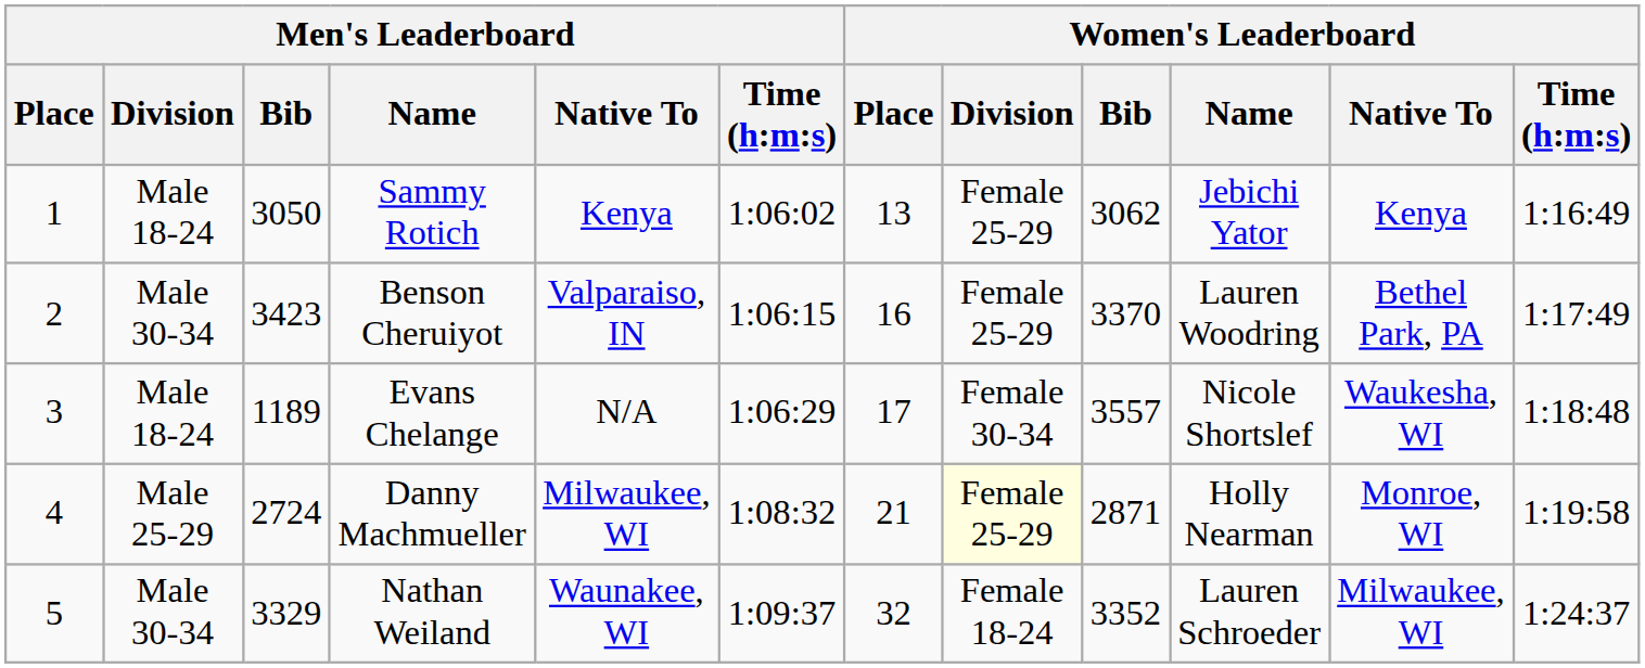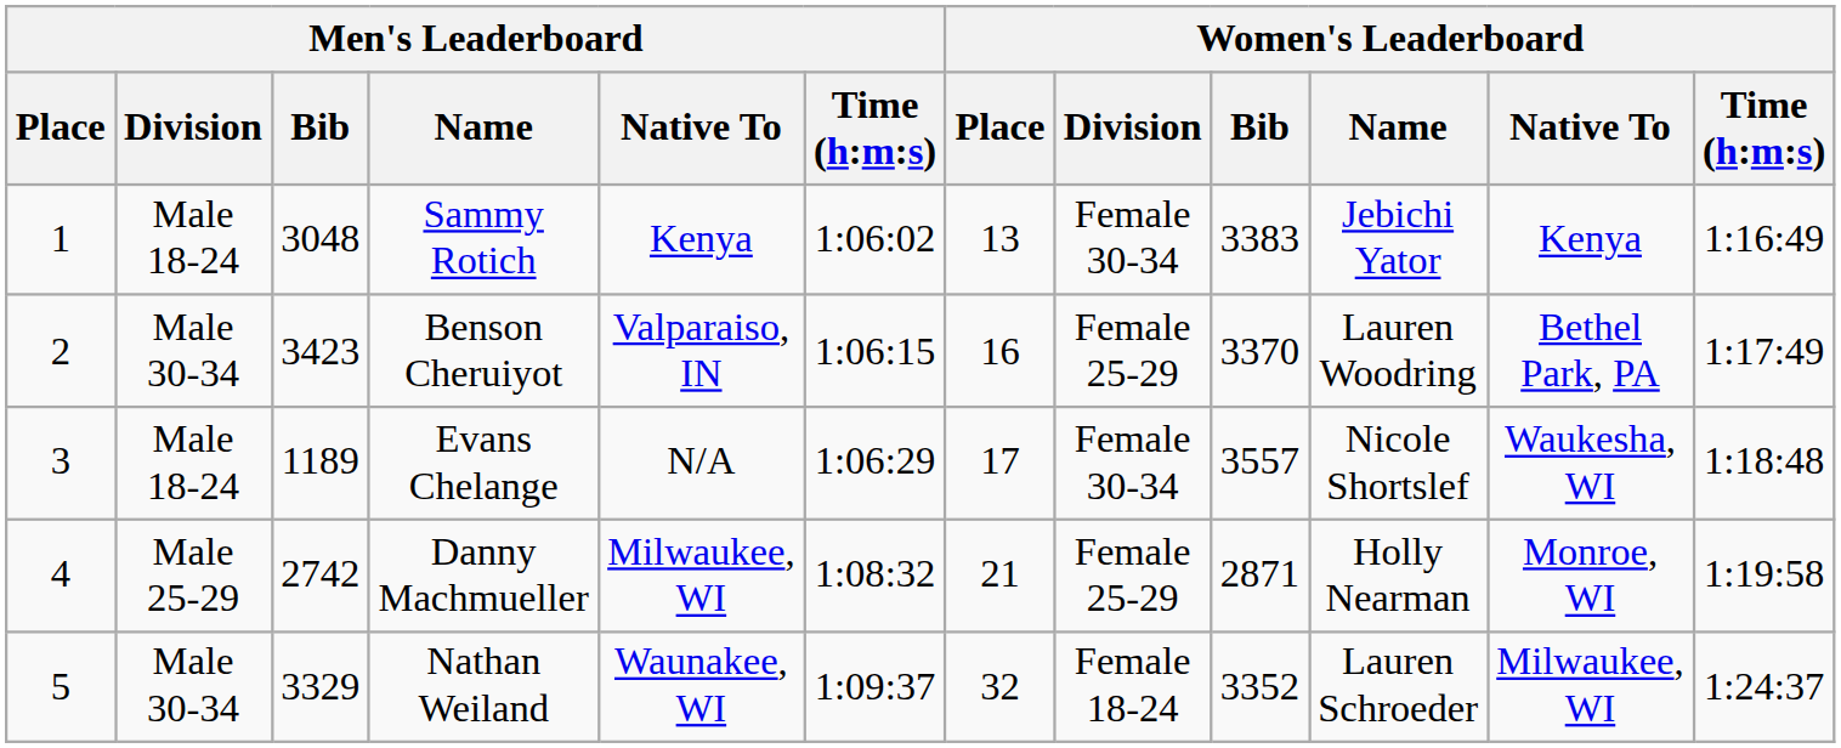 <table class="wikitable sortable" style="font-size:90%; text-align:center;">
 <tr>
 <th colspan="6">Men's Leaderboard</th>
 <th colspan="6">Women's Leaderboard</th>
 </tr>
 <tr>
 <th>Place</th>
 <th>Division</th>
 <th>Bib</th>
 <th>Name</th>
 <th>Native To</th>
 <th>Time (<a href='#'>h</a>:<a href='#'>m</a>:<a href='#'>s</a>)</th>
 <th>Place</th>
 <th>Division</th>
 <th>Bib</th>
 <th>Name</th>
 <th>Native To</th>
 <th>Time (<a href='#'>h</a>:<a href='#'>m</a>:<a href='#'>s</a>)</th>
 </tr>
 <tr>
 <td>1</td>
 <td>Male 18-24</td>
-<td>3050</td>
+<td>3048</td>
 <td><a href='#'>Sammy Rotich</a></td>
 <td><a href='#'>Kenya</a></td>
 <td>1:06:02</td>
 <td>13</td>
-<td>Female 25-29</td>
-<td>3062</td>
+<td>Female 30-34</td>
+<td>3383</td>
 <td><a href='#'>Jebichi Yator</a></td>
 <td><a href='#'>Kenya</a></td>
 <td>1:16:49</td>
 </tr>
 <tr>
 <td>2</td>
 <td>Male 30-34</td>
 <td>3423</td>
 <td>Benson Cheruiyot</td>
 <td><a href='#'>Valparaiso</a>, <a href='#'>IN</a></td>
 <td>1:06:15</td>
 <td>16</td>
 <td>Female 25-29</td>
 <td>3370</td>
 <td>Lauren Woodring</td>
 <td><a href='#'>Bethel Park</a>, <a href='#'>PA</a></td>
 <td>1:17:49</td>
 </tr>
 <tr>
 <td>3</td>
 <td>Male 18-24</td>
 <td>1189</td>
 <td>Evans Chelange</td>
 <td>N/A</td>
 <td>1:06:29</td>
 <td>17</td>
 <td>Female 30-34</td>
 <td>3557</td>
 <td>Nicole Shortslef</td>
 <td><a href='#'>Waukesha</a>, <a href='#'>WI</a></td>
 <td>1:18:48</td>
 </tr>
 <tr>
 <td>4</td>
 <td>Male 25-29</td>
-<td>2724</td>
+<td>2742</td>
 <td>Danny Machmueller</td>
 <td><a href='#'>Milwaukee</a>, <a href='#'>WI</a></td>
 <td>1:08:32</td>
 <td>21</td>
-<td style="background: lightyellow;">Female 25-29</td>
+<td>Female 25-29</td>
 <td>2871</td>
 <td>Holly Nearman</td>
 <td><a href='#'>Monroe</a>, <a href='#'>WI</a></td>
 <td>1:19:58</td>
 </tr>
 <tr>
 <td>5</td>
 <td>Male 30-34</td>
 <td>3329</td>
 <td>Nathan Weiland</td>
 <td><a href='#'>Waunakee</a>, <a href='#'>WI</a></td>
 <td>1:09:37</td>
 <td>32</td>
 <td>Female 18-24</td>
 <td>3352</td>
 <td>Lauren Schroeder</td>
 <td><a href='#'>Milwaukee</a>, <a href='#'>WI</a></td>
 <td>1:24:37</td>
 </tr>
 </table>
